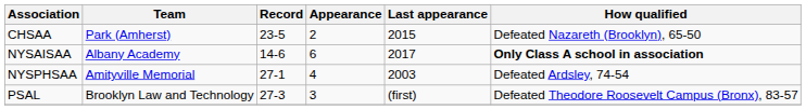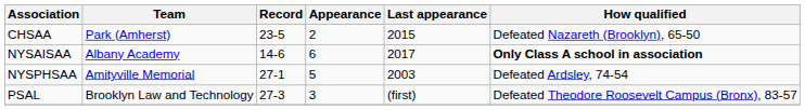 <table class="wikitable sortable" style="text-align:left;">
 <tr>
 <th>Association</th>
 <th>Team</th>
 <th>Record</th>
 <th data-sort-type="number">Appearance</th>
 <th>Last appearance</th>
 <th>How qualified</th>
 </tr>
 <tr>
 <td>CHSAA</td>
 <td><a href='#'>Park (Amherst)</a></td>
 <td>23-5</td>
 <td>2</td>
 <td>2015</td>
 <td>Defeated <a href='#'>Nazareth (Brooklyn)</a>, 65-50</td>
 </tr>
 <tr>
 <td>NYSAISAA</td>
 <td><a href='#'>Albany Academy</a></td>
 <td>14-6</td>
 <td>6</td>
 <td>2017</td>
 <td><strong>Only Class A school in association</strong></td>
 </tr>
 <tr>
 <td>NYSPHSAA</td>
 <td><a href='#'>Amityville Memorial</a></td>
 <td>27-1</td>
-<td>4</td>
+<td>5</td>
 <td>2003</td>
 <td>Defeated <a href='#'>Ardsley</a>, 74-54</td>
 </tr>
 <tr>
 <td>PSAL</td>
 <td>Brooklyn Law and Technology</td>
 <td>27-3</td>
 <td>3</td>
 <td>(first)</td>
 <td>Defeated <a href='#'>Theodore Roosevelt Campus (Bronx)</a>, 83-57</td>
 </tr>
 <tr>
 </tr>
 </table>
